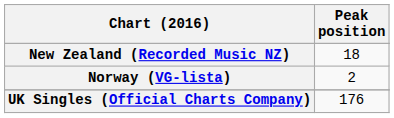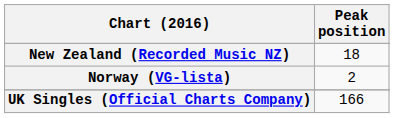 <table class="wikitable sortable plainrowheaders" style="text-align:center">
 <tr>
 <th>Chart (2016)</th>
 <th>Peak<br>position</th>
 </tr>
 <tr>
 </tr>
 <tr>
 </tr>
 <tr>
 </tr>
 <tr>
 <th scope="row">New Zealand (<a href='#'>Recorded Music NZ</a>)</th>
 <td>18</td>
 </tr>
 <tr>
 <th scope="row">Norway (<a href='#'>VG-lista</a>)</th>
 <td>2</td>
 </tr>
 <tr>
 </tr>
 <tr>
 </tr>
 <tr>
 <th scope="row">UK Singles (<a href='#'>Official Charts Company</a>)</th>
-<td>176</td>
+<td>166</td>
 </tr>
 </table>
